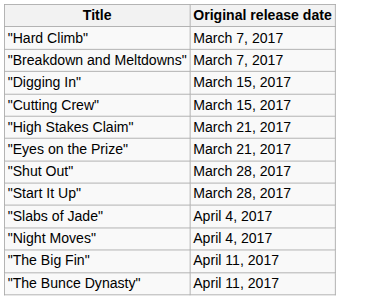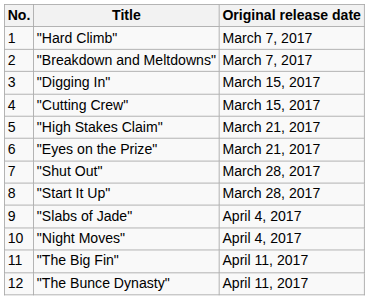 <table class="wikitable">
 <tr>
+<th>No.</th>
 <th>Title</th>
 <th>Original release date</th>
 </tr>
 <tr>
+<td>1</td>
 <td>"Hard Climb"</td>
 <td>March 7, 2017</td>
 </tr>
 <tr>
+<td>2</td>
 <td>"Breakdown and Meltdowns"</td>
 <td>March 7, 2017</td>
 </tr>
 <tr>
+<td>3</td>
 <td>"Digging In"</td>
 <td>March 15, 2017</td>
 </tr>
 <tr>
+<td>4</td>
 <td>"Cutting Crew"</td>
 <td>March 15, 2017</td>
 </tr>
 <tr>
+<td>5</td>
 <td>"High Stakes Claim"</td>
 <td>March 21, 2017</td>
 </tr>
 <tr>
+<td>6</td>
 <td>"Eyes on the Prize"</td>
 <td>March 21, 2017</td>
 </tr>
 <tr>
+<td>7</td>
 <td>"Shut Out"</td>
 <td>March 28, 2017</td>
 </tr>
 <tr>
+<td>8</td>
 <td>"Start It Up"</td>
 <td>March 28, 2017</td>
 </tr>
 <tr>
+<td>9</td>
 <td>"Slabs of Jade"</td>
 <td>April 4, 2017</td>
 </tr>
 <tr>
+<td>10</td>
 <td>"Night Moves"</td>
 <td>April 4, 2017</td>
 </tr>
 <tr>
+<td>11</td>
 <td>"The Big Fin"</td>
 <td>April 11, 2017</td>
 </tr>
 <tr>
+<td>12</td>
 <td>"The Bunce Dynasty"</td>
 <td>April 11, 2017</td>
 </tr>
 </table>
